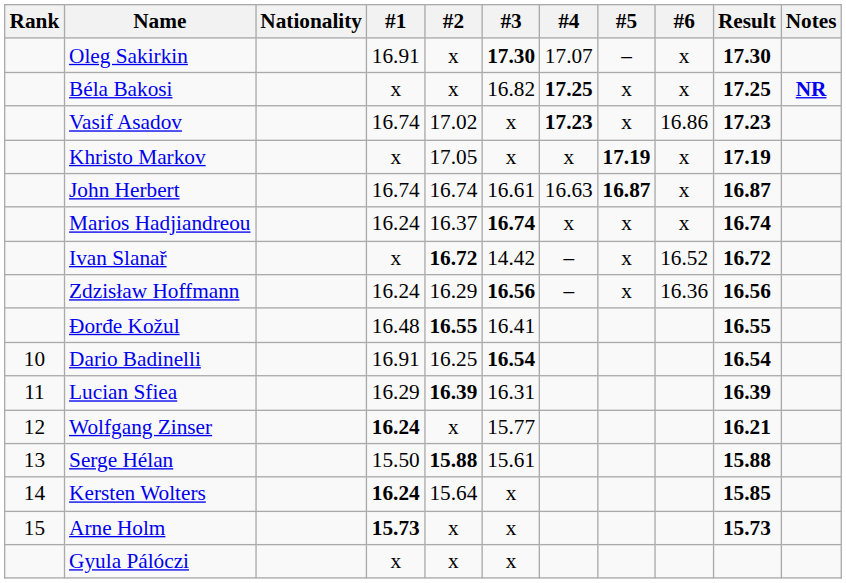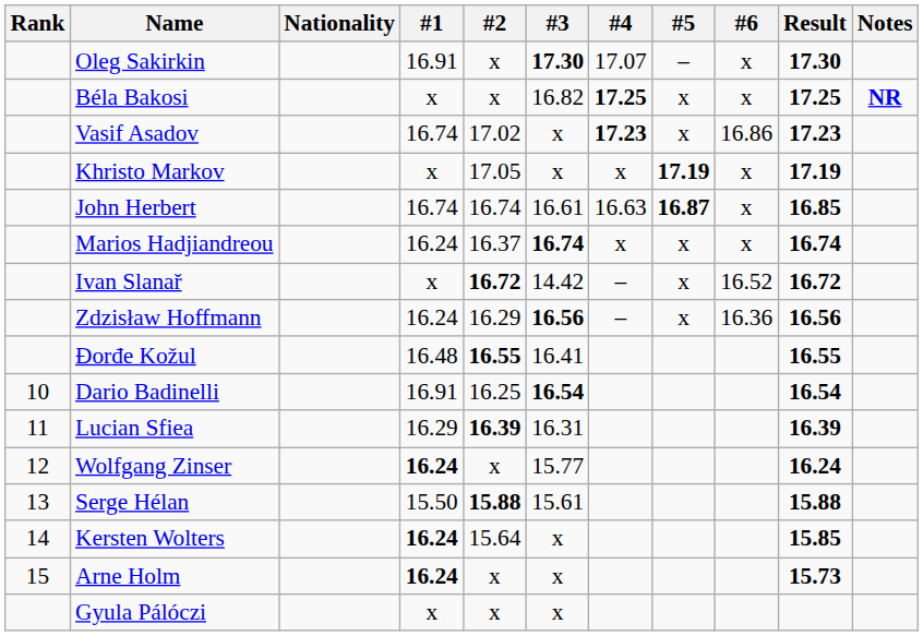 <table class="wikitable sortable" style="text-align:center">
 <tr>
 <th>Rank</th>
 <th>Name</th>
 <th>Nationality</th>
 <th>#1</th>
 <th>#2</th>
 <th>#3</th>
 <th>#4</th>
 <th>#5</th>
 <th>#6</th>
 <th>Result</th>
 <th>Notes</th>
 </tr>
 <tr>
 <td></td>
 <td align="left"><a href='#'>Oleg Sakirkin</a></td>
 <td align=left></td>
 <td>16.91</td>
 <td>x</td>
 <td><strong>17.30</strong></td>
 <td>17.07</td>
 <td>–</td>
 <td>x</td>
 <td><strong>17.30</strong></td>
 <td></td>
 </tr>
 <tr>
 <td></td>
 <td align="left"><a href='#'>Béla Bakosi</a></td>
 <td align=left></td>
 <td>x</td>
 <td>x</td>
 <td>16.82</td>
 <td><strong>17.25</strong></td>
 <td>x</td>
 <td>x</td>
 <td><strong>17.25</strong></td>
 <td><strong><a href='#'>NR</a></strong></td>
 </tr>
 <tr>
 <td></td>
 <td align="left"><a href='#'>Vasif Asadov</a></td>
 <td align=left></td>
 <td>16.74</td>
 <td>17.02</td>
 <td>x</td>
 <td><strong>17.23</strong></td>
 <td>x</td>
 <td>16.86</td>
 <td><strong>17.23</strong></td>
 <td></td>
 </tr>
 <tr>
 <td></td>
 <td align="left"><a href='#'>Khristo Markov</a></td>
 <td align=left></td>
 <td>x</td>
 <td>17.05</td>
 <td>x</td>
 <td>x</td>
 <td><strong>17.19</strong></td>
 <td>x</td>
 <td><strong>17.19</strong></td>
 <td></td>
 </tr>
 <tr>
 <td></td>
 <td align="left"><a href='#'>John Herbert</a></td>
 <td align=left></td>
 <td>16.74</td>
 <td>16.74</td>
 <td>16.61</td>
 <td>16.63</td>
 <td><strong>16.87</strong></td>
 <td>x</td>
-<td><strong>16.87</strong></td>
+<td><strong>16.85</strong></td>
 <td></td>
 </tr>
 <tr>
 <td></td>
 <td align="left"><a href='#'>Marios Hadjiandreou</a></td>
 <td align=left></td>
 <td>16.24</td>
 <td>16.37</td>
 <td><strong>16.74</strong></td>
 <td>x</td>
 <td>x</td>
 <td>x</td>
 <td><strong>16.74</strong></td>
 <td></td>
 </tr>
 <tr>
 <td></td>
 <td align="left"><a href='#'>Ivan Slanař</a></td>
 <td align=left></td>
 <td>x</td>
 <td><strong>16.72</strong></td>
 <td>14.42</td>
 <td>–</td>
 <td>x</td>
 <td>16.52</td>
 <td><strong>16.72</strong></td>
 <td></td>
 </tr>
 <tr>
 <td></td>
 <td align="left"><a href='#'>Zdzisław Hoffmann</a></td>
 <td align=left></td>
 <td>16.24</td>
 <td>16.29</td>
 <td><strong>16.56</strong></td>
 <td>–</td>
 <td>x</td>
 <td>16.36</td>
 <td><strong>16.56</strong></td>
 <td></td>
 </tr>
 <tr>
 <td></td>
 <td align="left"><a href='#'>Đorđe Kožul</a></td>
 <td align=left></td>
 <td>16.48</td>
 <td><strong>16.55</strong></td>
 <td>16.41</td>
 <td></td>
 <td></td>
 <td></td>
 <td><strong>16.55</strong></td>
 <td></td>
 </tr>
 <tr>
 <td>10</td>
 <td align="left"><a href='#'>Dario Badinelli</a></td>
 <td align=left></td>
 <td>16.91</td>
 <td>16.25</td>
 <td><strong>16.54</strong></td>
 <td></td>
 <td></td>
 <td></td>
 <td><strong>16.54</strong></td>
 <td></td>
 </tr>
 <tr>
 <td>11</td>
 <td align="left"><a href='#'>Lucian Sfiea</a></td>
 <td align=left></td>
 <td>16.29</td>
 <td><strong>16.39</strong></td>
 <td>16.31</td>
 <td></td>
 <td></td>
 <td></td>
 <td><strong>16.39</strong></td>
 <td></td>
 </tr>
 <tr>
 <td>12</td>
 <td align="left"><a href='#'>Wolfgang Zinser</a></td>
 <td align=left></td>
 <td><strong>16.24</strong></td>
 <td>x</td>
 <td>15.77</td>
 <td></td>
 <td></td>
 <td></td>
-<td><strong>16.21</strong></td>
+<td><strong>16.24</strong></td>
 <td></td>
 </tr>
 <tr>
 <td>13</td>
 <td align="left"><a href='#'>Serge Hélan</a></td>
 <td align=left></td>
 <td>15.50</td>
 <td><strong>15.88</strong></td>
 <td>15.61</td>
 <td></td>
 <td></td>
 <td></td>
 <td><strong>15.88</strong></td>
 <td></td>
 </tr>
 <tr>
 <td>14</td>
 <td align="left"><a href='#'>Kersten Wolters</a></td>
 <td align=left></td>
 <td><strong>16.24</strong></td>
 <td>15.64</td>
 <td>x</td>
 <td></td>
 <td></td>
 <td></td>
 <td><strong>15.85</strong></td>
 <td></td>
 </tr>
 <tr>
 <td>15</td>
 <td align="left"><a href='#'>Arne Holm</a></td>
 <td align=left></td>
-<td><strong>15.73</strong></td>
+<td><strong>16.24</strong></td>
 <td>x</td>
 <td>x</td>
 <td></td>
 <td></td>
 <td></td>
 <td><strong>15.73</strong></td>
 <td></td>
 </tr>
 <tr>
 <td></td>
 <td align="left"><a href='#'>Gyula Pálóczi</a></td>
 <td align=left></td>
 <td>x</td>
 <td>x</td>
 <td>x</td>
 <td></td>
 <td></td>
 <td></td>
 <td><strong></strong></td>
 <td></td>
 </tr>
 </table>
